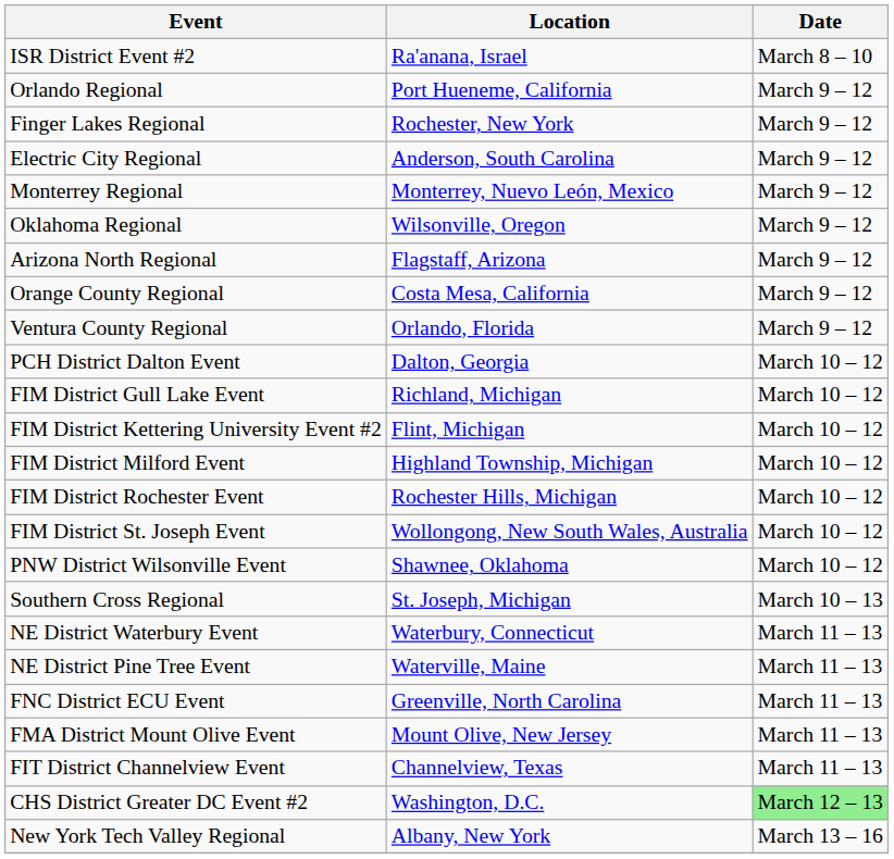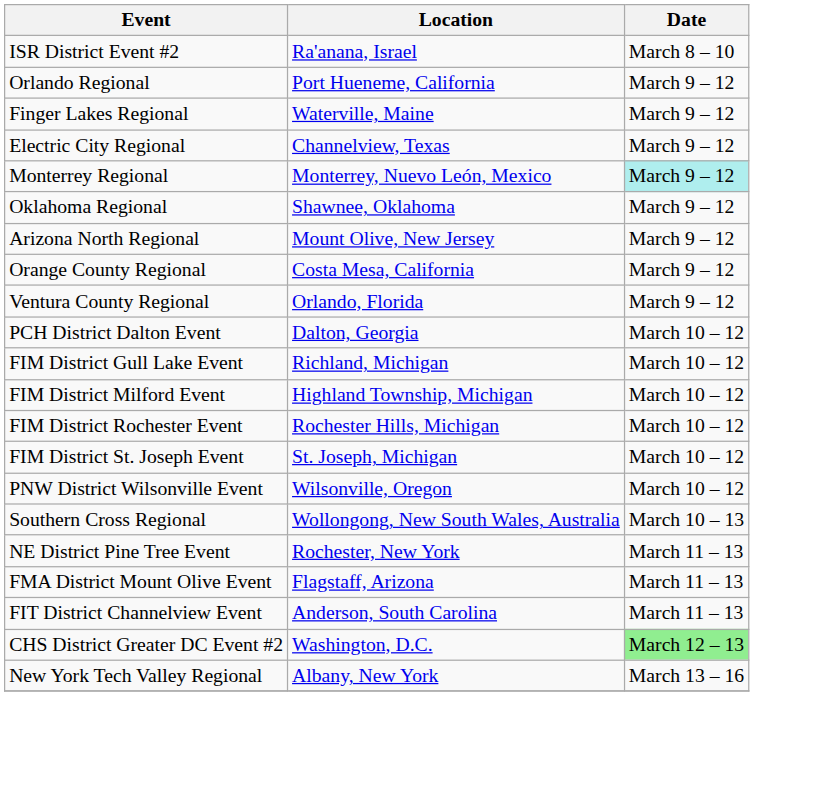 <table class="wikitable">
 <tr>
 <th>Event</th>
 <th>Location</th>
 <th>Date</th>
 </tr>
 <tr>
 <td>ISR District Event #2</td>
 <td><a href='#'>Ra'anana, Israel</a></td>
 <td>March 8 – 10</td>
 </tr>
 <tr>
 <td>Orlando Regional</td>
 <td><a href='#'>Port Hueneme, California</a></td>
 <td>March 9 – 12</td>
 </tr>
 <tr>
 <td>Finger Lakes Regional</td>
-<td><a href='#'>Rochester, New York</a></td>
+<td><a href='#'>Waterville, Maine</a></td>
 <td>March 9 – 12</td>
 </tr>
 <tr>
 <td>Electric City Regional</td>
-<td><a href='#'>Anderson, South Carolina</a></td>
+<td><a href='#'>Channelview, Texas</a></td>
 <td>March 9 – 12</td>
 </tr>
 <tr>
 <td>Monterrey Regional</td>
 <td><a href='#'>Monterrey, Nuevo León, Mexico</a></td>
-<td>March 9 – 12</td>
+<td style="background: paleturquoise;">March 9 – 12</td>
 </tr>
 <tr>
 <td>Oklahoma Regional</td>
-<td><a href='#'>Wilsonville, Oregon</a></td>
+<td><a href='#'>Shawnee, Oklahoma</a></td>
 <td>March 9 – 12</td>
 </tr>
 <tr>
 <td>Arizona North Regional</td>
-<td><a href='#'>Flagstaff, Arizona</a></td>
+<td><a href='#'>Mount Olive, New Jersey</a></td>
 <td>March 9 – 12</td>
 </tr>
 <tr>
 <td>Orange County Regional</td>
 <td><a href='#'>Costa Mesa, California</a></td>
 <td>March 9 – 12</td>
 </tr>
 <tr>
 <td>Ventura County Regional</td>
 <td><a href='#'>Orlando, Florida</a></td>
 <td>March 9 – 12</td>
 </tr>
 <tr>
 <td>PCH District Dalton Event</td>
 <td><a href='#'>Dalton, Georgia</a></td>
 <td>March 10 – 12</td>
 </tr>
 <tr>
 <td>FIM District Gull Lake Event</td>
 <td><a href='#'>Richland, Michigan</a></td>
 <td>March 10 – 12</td>
 </tr>
 <tr>
-<td>FIM District Kettering University Event #2</td>
-<td><a href='#'>Flint, Michigan</a></td>
-<td>March 10 – 12</td>
-</tr>
-<tr>
 <td>FIM District Milford Event</td>
 <td><a href='#'>Highland Township, Michigan</a></td>
 <td>March 10 – 12</td>
 </tr>
 <tr>
 <td>FIM District Rochester Event</td>
 <td><a href='#'>Rochester Hills, Michigan</a></td>
 <td>March 10 – 12</td>
 </tr>
 <tr>
 <td>FIM District St. Joseph Event</td>
-<td><a href='#'>Wollongong, New South Wales, Australia</a></td>
+<td><a href='#'>St. Joseph, Michigan</a></td>
 <td>March 10 – 12</td>
 </tr>
 <tr>
 <td>PNW District Wilsonville Event</td>
-<td><a href='#'>Shawnee, Oklahoma</a></td>
+<td><a href='#'>Wilsonville, Oregon</a></td>
 <td>March 10 – 12</td>
 </tr>
 <tr>
 <td>Southern Cross Regional</td>
-<td><a href='#'>St. Joseph, Michigan</a></td>
+<td><a href='#'>Wollongong, New South Wales, Australia</a></td>
 <td>March 10 – 13</td>
 </tr>
 <tr>
-<td>NE District Waterbury Event</td>
-<td><a href='#'>Waterbury, Connecticut</a></td>
-<td>March 11 – 13</td>
-</tr>
-<tr>
 <td>NE District Pine Tree Event</td>
-<td><a href='#'>Waterville, Maine</a></td>
-<td>March 11 – 13</td>
-</tr>
-<tr>
-<td>FNC District ECU Event</td>
-<td><a href='#'>Greenville, North Carolina</a></td>
+<td><a href='#'>Rochester, New York</a></td>
 <td>March 11 – 13</td>
 </tr>
 <tr>
 <td>FMA District Mount Olive Event</td>
-<td><a href='#'>Mount Olive, New Jersey</a></td>
+<td><a href='#'>Flagstaff, Arizona</a></td>
 <td>March 11 – 13</td>
 </tr>
 <tr>
 <td>FIT District Channelview Event</td>
-<td><a href='#'>Channelview, Texas</a></td>
+<td><a href='#'>Anderson, South Carolina</a></td>
 <td>March 11 – 13</td>
 </tr>
 <tr>
 <td>CHS District Greater DC Event #2</td>
 <td><a href='#'>Washington, D.C.</a></td>
 <td style="background: lightgreen;">March 12 – 13</td>
 </tr>
 <tr>
 <td>New York Tech Valley Regional</td>
 <td><a href='#'>Albany, New York</a></td>
 <td>March 13 – 16</td>
 </tr>
 <tr>
 </tr>
 </table>
